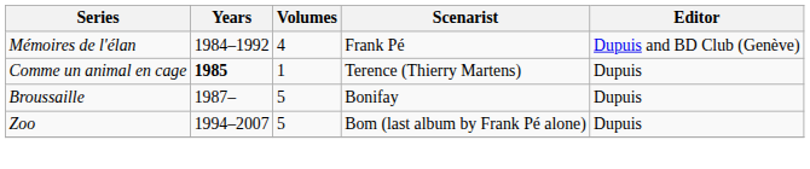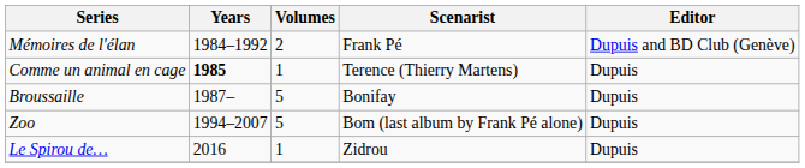 <table class="wikitable" id="noveltable" border="1">
 <tr>
 <th>Series</th>
 <th>Years</th>
 <th>Volumes</th>
 <th>Scenarist</th>
 <th>Editor</th>
 </tr>
 <tr align="left">
 <td><em>Mémoires de l'élan</em></td>
 <td>1984–1992</td>
-<td>4</td>
+<td>2</td>
 <td>Frank Pé</td>
 <td><a href='#'>Dupuis</a> and BD Club (Genève)</td>
 </tr>
 <tr>
 <td><em>Comme un animal en cage</em></td>
 <td><strong>1985</strong></td>
 <td>1</td>
 <td>Terence (Thierry Martens)</td>
 <td>Dupuis</td>
 </tr>
 <tr>
 <td><em>Broussaille</em></td>
 <td>1987–</td>
 <td>5</td>
 <td>Bonifay</td>
 <td>Dupuis</td>
 </tr>
 <tr>
 <td><em>Zoo</em></td>
 <td>1994–2007</td>
 <td>5</td>
 <td>Bom (last album by Frank Pé alone)</td>
 <td>Dupuis</td>
 </tr>
 <tr>
+<td><em><a href='#'>Le Spirou de…</a></em></td>
+<td>2016</td>
+<td>1</td>
+<td>Zidrou</td>
+<td>Dupuis</td>
+</tr>
+<tr>
 </tr>
 </table>
